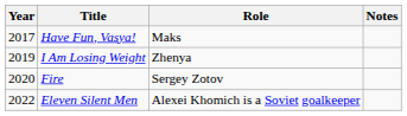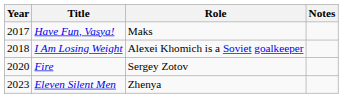 <table class="wikitable sortable">
 <tr>
 <th>Year</th>
 <th>Title</th>
 <th>Role</th>
 <th class="unsortable">Notes</th>
 </tr>
 <tr>
 <td>2017</td>
 <td><em><a href='#'>Have Fun, Vasya!</a></em></td>
 <td>Maks</td>
 <td></td>
 </tr>
 <tr>
-<td>2019</td>
+<td>2018</td>
 <td><em><a href='#'>I Am Losing Weight</a></em></td>
-<td>Zhenya</td>
+<td>Alexei Khomich is a <a href='#'>Soviet</a> <a href='#'>goalkeeper</a></td>
 <td></td>
 </tr>
 <tr>
 <td>2020</td>
 <td><em><a href='#'>Fire</a></em></td>
 <td>Sergey Zotov</td>
 <td></td>
 </tr>
 <tr>
-<td>2022</td>
+<td>2023</td>
 <td><em><a href='#'>Eleven Silent Men</a></em></td>
-<td>Alexei Khomich is a <a href='#'>Soviet</a> <a href='#'>goalkeeper</a></td>
+<td>Zhenya</td>
 <td></td>
 </tr>
 </table>
